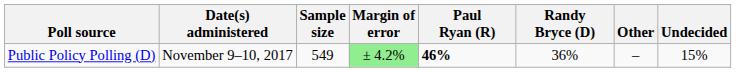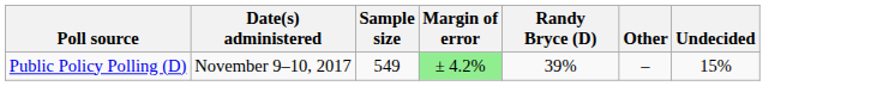 <table class="wikitable">
 <tr valign= bottom>
 <th>Poll source</th>
 <th>Date(s)<br>administered</th>
 <th>Sample<br>size</th>
 <th>Margin of<br>error</th>
-<th style="width:100px;">Paul<br>Ryan (R)</th>
 <th style="width:100px;">Randy<br>Bryce (D)</th>
 <th>Other</th>
 <th>Undecided</th>
 </tr>
 <tr>
 <td><a href='#'>Public Policy Polling (D)</a></td>
 <td align=center>November 9–10, 2017</td>
 <td align=center>549</td>
 <td align=center style="background: lightgreen;">± 4.2%</td>
-<td><strong>46%</strong></td>
-<td align=center>36%</td>
+<td align=center>39%</td>
 <td align=center>–</td>
 <td align=center>15%</td>
 </tr>
 </table>
